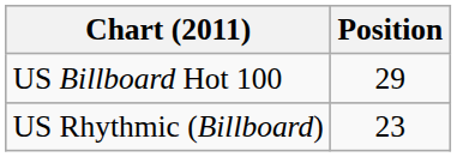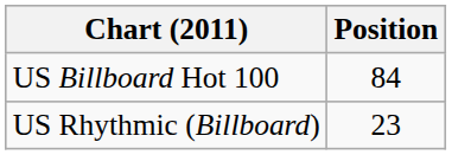 <table class="wikitable sortable">
 <tr>
 <th scope="col">Chart (2011)</th>
 <th scope="col">Position</th>
 </tr>
 <tr>
 <td>US <em>Billboard</em> Hot 100</td>
-<td style="text-align:center;">29</td>
+<td style="text-align:center;">84</td>
 </tr>
 <tr>
 <td>US Rhythmic (<em>Billboard</em>)</td>
 <td style="text-align:center;">23</td>
 </tr>
 </table>
